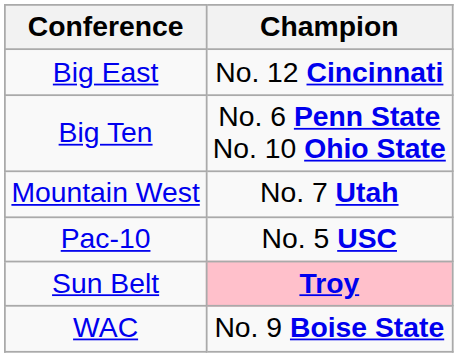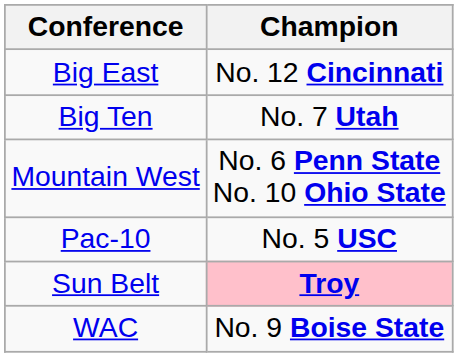 <table class="wikitable">
 <tr>
 <th>Conference</th>
 <th>Champion</th>
 </tr>
 <tr style="text-align:center;">
 <td><a href='#'>Big East</a></td>
 <td>No. 12 <a href='#'><strong>Cincinnati</strong></a></td>
 </tr>
 <tr style="text-align:center;">
 <td><a href='#'>Big Ten</a></td>
-<td>No. 6 <a href='#'><strong>Penn State</strong></a><br>No. 10 <strong><a href='#'>Ohio State</a></strong></td>
+<td>No. 7 <a href='#'><strong>Utah</strong></a></td>
 </tr>
 <tr style="text-align:center;">
 <td><a href='#'>Mountain West</a></td>
-<td>No. 7 <a href='#'><strong>Utah</strong></a></td>
+<td>No. 6 <a href='#'><strong>Penn State</strong></a><br>No. 10 <strong><a href='#'>Ohio State</a></strong></td>
 </tr>
 <tr style="text-align:center;">
 <td><a href='#'>Pac-10</a></td>
 <td>No. 5 <a href='#'><strong>USC</strong></a></td>
 </tr>
 <tr style="text-align:center;">
 <td><a href='#'>Sun Belt</a></td>
 <td style="background: pink;"><a href='#'><strong>Troy</strong></a></td>
 </tr>
 <tr style="text-align:center;">
 <td><a href='#'>WAC</a></td>
 <td>No. 9 <a href='#'><strong>Boise State</strong></a></td>
 </tr>
 </table>
